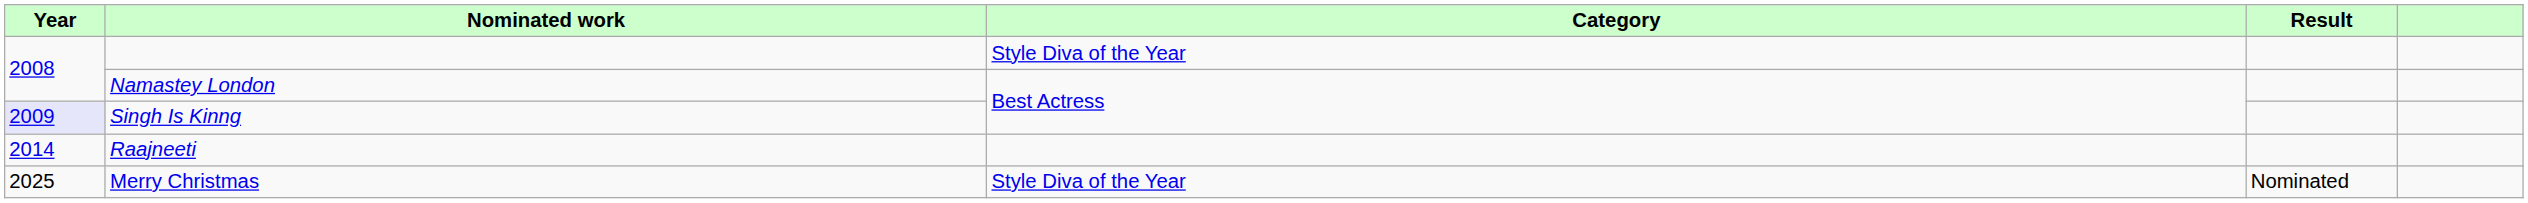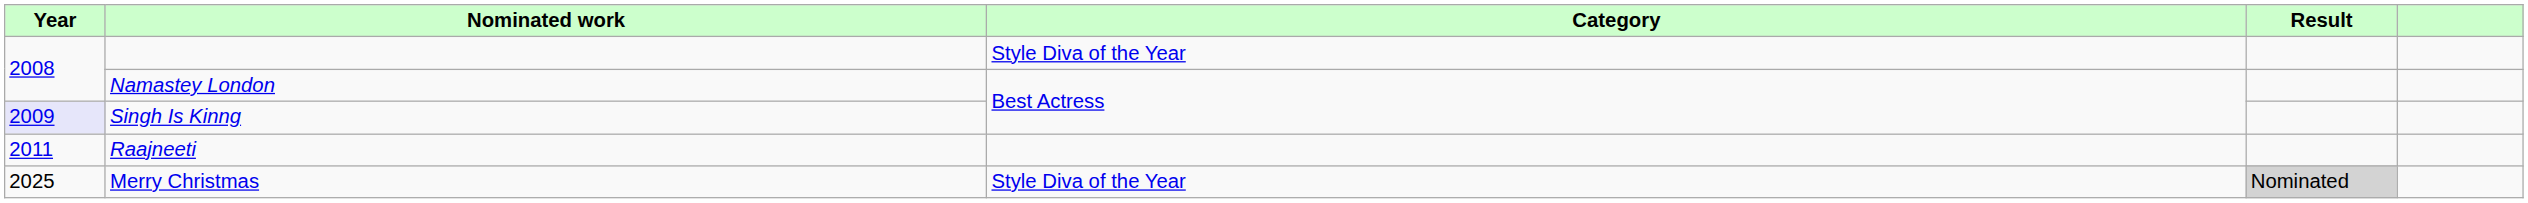 <table class="wikitable" style="width:100%;">
 <tr style="background:#cfc; text-align:center;">
 <td scope="col" style="width:4%;"><strong>Year</strong></td>
 <td scope="col" style="width:35%;"><strong>Nominated work</strong></td>
 <td scope="col" style="width:50%;"><strong>Category</strong></td>
 <td scope="col" style="width:6%;"><strong>Result</strong></td>
 <td scope="col" style="width:5%;"><strong></strong></td>
 </tr>
 <tr>
 <td rowspan="2"><a href='#'>2008</a></td>
 <td></td>
 <td><a href='#'>Style Diva of the Year</a></td>
 <td></td>
 <td style="text-align:center;"></td>
 </tr>
 <tr>
 <td><em><a href='#'>Namastey London</a></em></td>
 <td rowspan="2"><a href='#'>Best Actress</a></td>
 <td></td>
 <td style="text-align:center;"></td>
 </tr>
 <tr>
 <td style="background: lavender;"><a href='#'>2009</a></td>
 <td><em><a href='#'>Singh Is Kinng</a></em></td>
 <td></td>
 <td style="text-align:center;"></td>
 </tr>
 <tr>
-<td><a href='#'>2014</a></td>
+<td><a href='#'>2011</a></td>
 <td><em><a href='#'>Raajneeti</a></em></td>
 <td></td>
 <td style="text-align:center;"></td>
 </tr>
 <tr>
 <td>2025</td>
 <td><a href='#'>Merry Christmas</a></td>
 <td><a href='#'>Style Diva of the Year</a></td>
-<td>Nominated</td>
+<td style="background: lightgrey;">Nominated</td>
 <td></td>
 </tr>
 </table>
